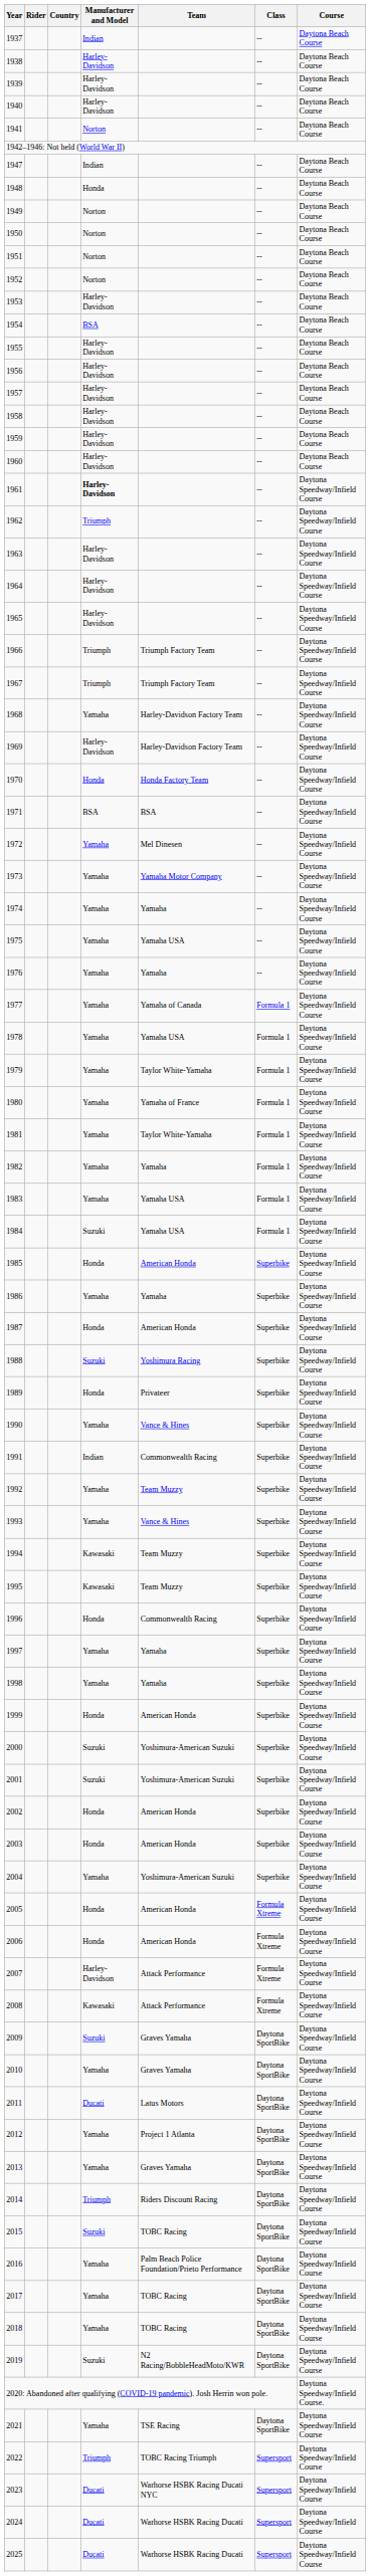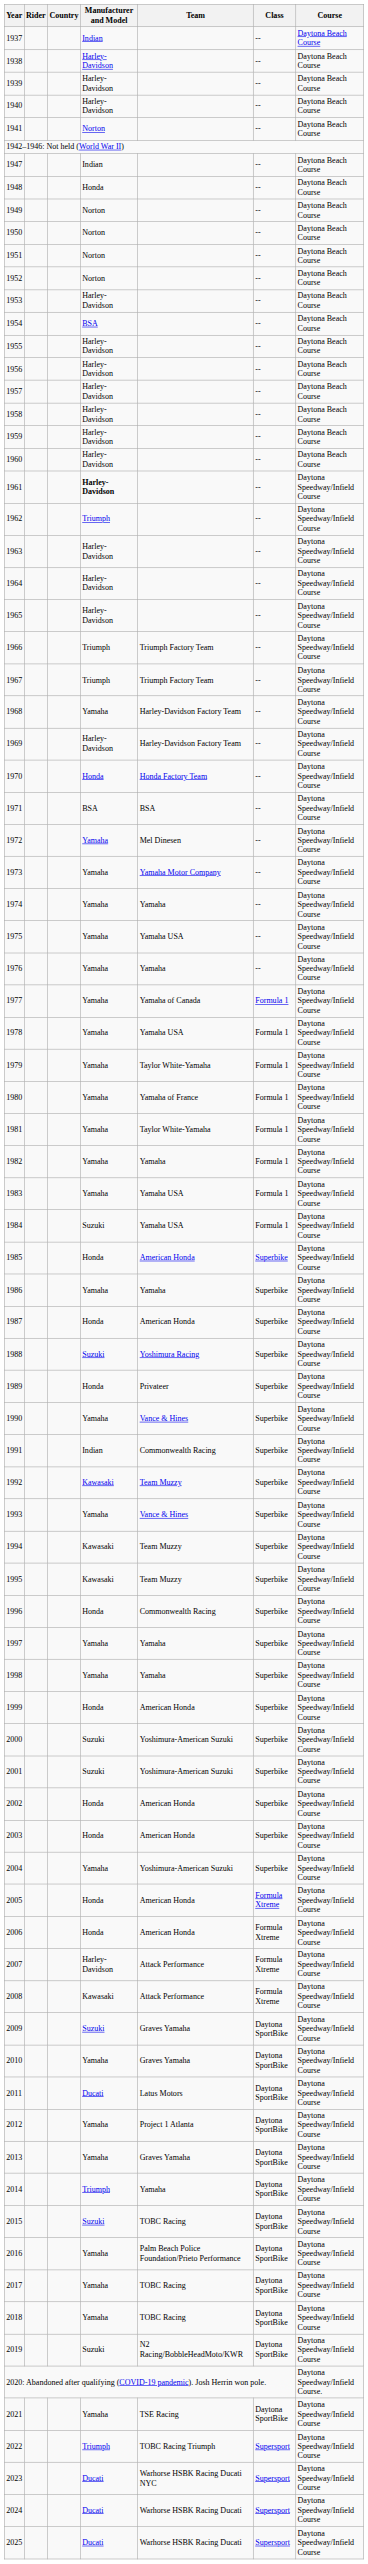 <table class="wikitable sortable" style="font-size: 85%;">
 <tr>
 <th>Year</th>
 <th>Rider</th>
 <th>Country</th>
 <th>Manufacturer and Model</th>
 <th>Team</th>
 <th>Class</th>
 <th>Course</th>
 </tr>
 <tr>
 <td>1937</td>
 <td></td>
 <td></td>
 <td><a href='#'>Indian</a></td>
 <td></td>
 <td>--</td>
 <td> <a href='#'>Daytona Beach Course</a></td>
 </tr>
 <tr>
 <td>1938</td>
 <td></td>
 <td></td>
 <td><a href='#'>Harley-Davidson</a></td>
 <td></td>
 <td>--</td>
 <td> Daytona Beach Course</td>
 </tr>
 <tr>
 <td>1939</td>
 <td></td>
 <td></td>
 <td>Harley-Davidson</td>
 <td></td>
 <td>--</td>
 <td> Daytona Beach Course</td>
 </tr>
 <tr>
 <td>1940</td>
 <td></td>
 <td></td>
 <td>Harley-Davidson</td>
 <td></td>
 <td>--</td>
 <td> Daytona Beach Course</td>
 </tr>
 <tr>
 <td>1941</td>
 <td></td>
 <td></td>
 <td><a href='#'>Norton</a></td>
 <td></td>
 <td>--</td>
 <td> Daytona Beach Course</td>
 </tr>
 <tr>
 <td colspan=7>1942–1946: Not held (<a href='#'>World War II</a>)</td>
 </tr>
 <tr>
 <td>1947</td>
 <td></td>
 <td></td>
 <td>Indian</td>
 <td></td>
 <td>--</td>
 <td> Daytona Beach Course</td>
 </tr>
 <tr>
 <td>1948</td>
 <td></td>
 <td></td>
 <td>Honda</td>
 <td></td>
 <td>--</td>
 <td> Daytona Beach Course</td>
 </tr>
 <tr>
 <td>1949</td>
 <td></td>
 <td></td>
 <td>Norton</td>
 <td></td>
 <td>--</td>
 <td> Daytona Beach Course</td>
 </tr>
 <tr>
 <td>1950</td>
 <td></td>
 <td></td>
 <td>Norton</td>
 <td></td>
 <td>--</td>
 <td> Daytona Beach Course</td>
 </tr>
 <tr>
 <td>1951</td>
 <td></td>
 <td></td>
 <td>Norton</td>
 <td></td>
 <td>--</td>
 <td> Daytona Beach Course</td>
 </tr>
 <tr>
 <td>1952</td>
 <td></td>
 <td></td>
 <td>Norton</td>
 <td></td>
 <td>--</td>
 <td> Daytona Beach Course</td>
 </tr>
 <tr>
 <td>1953</td>
 <td></td>
 <td></td>
 <td>Harley-Davidson</td>
 <td></td>
 <td>--</td>
 <td> Daytona Beach Course</td>
 </tr>
 <tr>
 <td>1954</td>
 <td></td>
 <td></td>
 <td><a href='#'>BSA</a></td>
 <td></td>
 <td>--</td>
 <td> Daytona Beach Course</td>
 </tr>
 <tr>
 <td>1955</td>
 <td></td>
 <td></td>
 <td>Harley-Davidson</td>
 <td></td>
 <td>--</td>
 <td> Daytona Beach Course</td>
 </tr>
 <tr>
 <td>1956</td>
 <td></td>
 <td></td>
 <td>Harley-Davidson</td>
 <td></td>
 <td>--</td>
 <td> Daytona Beach Course</td>
 </tr>
 <tr>
 <td>1957</td>
 <td></td>
 <td></td>
 <td>Harley-Davidson</td>
 <td></td>
 <td>--</td>
 <td> Daytona Beach Course</td>
 </tr>
 <tr>
 <td>1958</td>
 <td></td>
 <td></td>
 <td>Harley-Davidson</td>
 <td></td>
 <td>--</td>
 <td> Daytona Beach Course</td>
 </tr>
 <tr>
 <td>1959</td>
 <td></td>
 <td></td>
 <td>Harley-Davidson</td>
 <td></td>
 <td>--</td>
 <td> Daytona Beach Course</td>
 </tr>
 <tr>
 <td>1960</td>
 <td></td>
 <td></td>
 <td>Harley-Davidson</td>
 <td></td>
 <td>--</td>
 <td> Daytona Beach Course</td>
 </tr>
 <tr>
 <td>1961</td>
 <td></td>
 <td></td>
 <td><strong>Harley-Davidson</strong></td>
 <td></td>
 <td>--</td>
 <td> Daytona Speedway/Infield Course</td>
 </tr>
 <tr>
 <td>1962</td>
 <td></td>
 <td></td>
 <td><a href='#'>Triumph</a></td>
 <td></td>
 <td>--</td>
 <td> Daytona Speedway/Infield Course</td>
 </tr>
 <tr>
 <td>1963</td>
 <td></td>
 <td></td>
 <td>Harley-Davidson</td>
 <td></td>
 <td>--</td>
 <td> Daytona Speedway/Infield Course</td>
 </tr>
 <tr>
 <td>1964</td>
 <td></td>
 <td></td>
 <td>Harley-Davidson</td>
 <td></td>
 <td>--</td>
 <td> Daytona Speedway/Infield Course</td>
 </tr>
 <tr>
 <td>1965</td>
 <td></td>
 <td></td>
 <td>Harley-Davidson</td>
 <td></td>
 <td>--</td>
 <td> Daytona Speedway/Infield Course</td>
 </tr>
 <tr>
 <td>1966</td>
 <td></td>
 <td></td>
 <td>Triumph</td>
 <td>Triumph Factory Team</td>
 <td>--</td>
 <td> Daytona Speedway/Infield Course</td>
 </tr>
 <tr>
 <td>1967</td>
 <td></td>
 <td></td>
 <td>Triumph</td>
 <td>Triumph Factory Team</td>
 <td>--</td>
 <td> Daytona Speedway/Infield Course</td>
 </tr>
 <tr>
 <td>1968</td>
 <td></td>
 <td></td>
 <td>Yamaha</td>
 <td>Harley-Davidson Factory Team</td>
 <td>--</td>
 <td> Daytona Speedway/Infield Course</td>
 </tr>
 <tr>
 <td>1969</td>
 <td></td>
 <td></td>
 <td>Harley-Davidson</td>
 <td>Harley-Davidson Factory Team</td>
 <td>--</td>
 <td> Daytona Speedway/Infield Course</td>
 </tr>
 <tr>
 <td>1970</td>
 <td></td>
 <td></td>
 <td><a href='#'>Honda</a></td>
 <td><a href='#'>Honda Factory Team</a></td>
 <td>--</td>
 <td> Daytona Speedway/Infield Course</td>
 </tr>
 <tr>
 <td>1971</td>
 <td></td>
 <td></td>
 <td>BSA</td>
 <td>BSA</td>
 <td>--</td>
 <td> Daytona Speedway/Infield Course</td>
 </tr>
 <tr>
 <td>1972</td>
 <td></td>
 <td></td>
 <td><a href='#'>Yamaha</a></td>
 <td>Mel Dinesen</td>
 <td>--</td>
 <td> Daytona Speedway/Infield Course</td>
 </tr>
 <tr>
 <td>1973</td>
 <td></td>
 <td></td>
 <td>Yamaha</td>
 <td><a href='#'>Yamaha Motor Company</a></td>
 <td>--</td>
 <td> Daytona Speedway/Infield Course</td>
 </tr>
 <tr>
 <td>1974</td>
 <td></td>
 <td></td>
 <td>Yamaha</td>
 <td>Yamaha</td>
 <td>--</td>
 <td> Daytona Speedway/Infield Course</td>
 </tr>
 <tr>
 <td>1975</td>
 <td></td>
 <td></td>
 <td>Yamaha</td>
 <td>Yamaha USA</td>
 <td>--</td>
 <td> Daytona Speedway/Infield Course</td>
 </tr>
 <tr>
 <td>1976</td>
 <td></td>
 <td></td>
 <td>Yamaha</td>
 <td>Yamaha</td>
 <td>--</td>
 <td> Daytona Speedway/Infield Course</td>
 </tr>
 <tr>
 <td>1977 </td>
 <td></td>
 <td></td>
 <td>Yamaha</td>
 <td>Yamaha of Canada</td>
 <td><a href='#'>Formula 1</a></td>
 <td> Daytona Speedway/Infield Course</td>
 </tr>
 <tr>
 <td>1978</td>
 <td></td>
 <td></td>
 <td>Yamaha</td>
 <td>Yamaha USA</td>
 <td>Formula 1</td>
 <td> Daytona Speedway/Infield Course</td>
 </tr>
 <tr>
 <td>1979</td>
 <td></td>
 <td></td>
 <td>Yamaha</td>
 <td>Taylor White-Yamaha</td>
 <td>Formula 1</td>
 <td> Daytona Speedway/Infield Course</td>
 </tr>
 <tr>
 <td>1980</td>
 <td></td>
 <td></td>
 <td>Yamaha</td>
 <td>Yamaha of France</td>
 <td>Formula 1</td>
 <td> Daytona Speedway/Infield Course</td>
 </tr>
 <tr>
 <td>1981</td>
 <td></td>
 <td></td>
 <td>Yamaha</td>
 <td>Taylor White-Yamaha</td>
 <td>Formula 1</td>
 <td> Daytona Speedway/Infield Course</td>
 </tr>
 <tr>
 <td>1982</td>
 <td></td>
 <td></td>
 <td>Yamaha</td>
 <td>Yamaha</td>
 <td>Formula 1</td>
 <td> Daytona Speedway/Infield Course</td>
 </tr>
 <tr>
 <td>1983</td>
 <td></td>
 <td></td>
 <td>Yamaha</td>
 <td>Yamaha USA</td>
 <td>Formula 1</td>
 <td> Daytona Speedway/Infield Course</td>
 </tr>
 <tr>
 <td>1984</td>
 <td></td>
 <td></td>
 <td>Suzuki</td>
 <td>Yamaha USA</td>
 <td>Formula 1</td>
 <td> Daytona Speedway/Infield Course</td>
 </tr>
 <tr>
 <td>1985</td>
 <td></td>
 <td></td>
 <td>Honda</td>
 <td><a href='#'>American Honda</a></td>
 <td><a href='#'>Superbike</a></td>
 <td> Daytona Speedway/Infield Course</td>
 </tr>
 <tr>
 <td>1986</td>
 <td></td>
 <td></td>
 <td>Yamaha</td>
 <td>Yamaha</td>
 <td>Superbike</td>
 <td> Daytona Speedway/Infield Course</td>
 </tr>
 <tr>
 <td>1987</td>
 <td></td>
 <td></td>
 <td>Honda</td>
 <td>American Honda</td>
 <td>Superbike</td>
 <td> Daytona Speedway/Infield Course</td>
 </tr>
 <tr>
 <td>1988</td>
 <td></td>
 <td></td>
 <td><a href='#'>Suzuki</a></td>
 <td><a href='#'>Yoshimura Racing</a></td>
 <td>Superbike</td>
 <td> Daytona Speedway/Infield Course</td>
 </tr>
 <tr>
 <td>1989</td>
 <td></td>
 <td></td>
 <td>Honda</td>
 <td>Privateer</td>
 <td>Superbike</td>
 <td> Daytona Speedway/Infield Course</td>
 </tr>
 <tr>
 <td>1990</td>
 <td></td>
 <td></td>
 <td>Yamaha</td>
 <td><a href='#'>Vance & Hines</a></td>
 <td>Superbike</td>
 <td> Daytona Speedway/Infield Course</td>
 </tr>
 <tr>
 <td>1991</td>
 <td></td>
 <td></td>
 <td>Indian</td>
 <td>Commonwealth Racing</td>
 <td>Superbike</td>
 <td> Daytona Speedway/Infield Course</td>
 </tr>
 <tr>
 <td>1992</td>
 <td></td>
 <td></td>
-<td>Yamaha</td>
+<td><a href='#'>Kawasaki</a></td>
 <td><a href='#'>Team Muzzy</a></td>
 <td>Superbike</td>
 <td> Daytona Speedway/Infield Course</td>
 </tr>
 <tr>
 <td>1993</td>
 <td></td>
 <td></td>
 <td>Yamaha</td>
 <td><a href='#'>Vance & Hines</a></td>
 <td>Superbike</td>
 <td> Daytona Speedway/Infield Course</td>
 </tr>
 <tr>
 <td>1994</td>
 <td></td>
 <td></td>
 <td>Kawasaki</td>
 <td>Team Muzzy</td>
 <td>Superbike</td>
 <td> Daytona Speedway/Infield Course</td>
 </tr>
 <tr>
 <td>1995</td>
 <td></td>
 <td></td>
 <td>Kawasaki</td>
 <td>Team Muzzy</td>
 <td>Superbike</td>
 <td> Daytona Speedway/Infield Course</td>
 </tr>
 <tr>
 <td>1996</td>
 <td></td>
 <td></td>
 <td>Honda</td>
 <td>Commonwealth Racing</td>
 <td>Superbike</td>
 <td> Daytona Speedway/Infield Course</td>
 </tr>
 <tr>
 <td>1997</td>
 <td></td>
 <td></td>
 <td>Yamaha</td>
 <td>Yamaha</td>
 <td>Superbike</td>
 <td> Daytona Speedway/Infield Course</td>
 </tr>
 <tr>
 <td>1998</td>
 <td></td>
 <td></td>
 <td>Yamaha</td>
 <td>Yamaha</td>
 <td>Superbike</td>
 <td> Daytona Speedway/Infield Course</td>
 </tr>
 <tr>
 <td>1999</td>
 <td></td>
 <td></td>
 <td>Honda</td>
 <td>American Honda</td>
 <td>Superbike</td>
 <td> Daytona Speedway/Infield Course</td>
 </tr>
 <tr>
 <td>2000</td>
 <td></td>
 <td></td>
 <td>Suzuki</td>
 <td>Yoshimura-American Suzuki</td>
 <td>Superbike</td>
 <td> Daytona Speedway/Infield Course</td>
 </tr>
 <tr>
 <td>2001</td>
 <td></td>
 <td></td>
 <td>Suzuki</td>
 <td>Yoshimura-American Suzuki</td>
 <td>Superbike</td>
 <td> Daytona Speedway/Infield Course</td>
 </tr>
 <tr>
 <td>2002</td>
 <td></td>
 <td></td>
 <td>Honda</td>
 <td>American Honda</td>
 <td>Superbike</td>
 <td> Daytona Speedway/Infield Course</td>
 </tr>
 <tr>
 <td>2003</td>
 <td></td>
 <td></td>
 <td>Honda</td>
 <td>American Honda</td>
 <td>Superbike</td>
 <td> Daytona Speedway/Infield Course</td>
 </tr>
 <tr>
 <td>2004</td>
 <td></td>
 <td></td>
 <td>Yamaha</td>
 <td>Yoshimura-American Suzuki</td>
 <td>Superbike</td>
 <td> Daytona Speedway/Infield Course</td>
 </tr>
 <tr>
 <td>2005</td>
 <td></td>
 <td></td>
 <td>Honda</td>
 <td>American Honda</td>
 <td><a href='#'>Formula Xtreme</a></td>
 <td> Daytona Speedway/Infield Course</td>
 </tr>
 <tr>
 <td>2006</td>
 <td></td>
 <td></td>
 <td>Honda</td>
 <td>American Honda</td>
 <td>Formula Xtreme</td>
 <td> Daytona Speedway/Infield Course</td>
 </tr>
 <tr>
 <td>2007</td>
 <td></td>
 <td></td>
 <td>Harley-Davidson</td>
 <td>Attack Performance</td>
 <td>Formula Xtreme</td>
 <td> Daytona Speedway/Infield Course</td>
 </tr>
 <tr>
 <td>2008</td>
 <td></td>
 <td></td>
 <td>Kawasaki</td>
 <td>Attack Performance</td>
 <td>Formula Xtreme</td>
 <td> Daytona Speedway/Infield Course</td>
 </tr>
 <tr>
 <td>2009</td>
 <td></td>
 <td></td>
 <td><a href='#'>Suzuki</a></td>
 <td>Graves Yamaha</td>
 <td>Daytona SportBike</td>
 <td> Daytona Speedway/Infield Course</td>
 </tr>
 <tr>
 <td>2010</td>
 <td></td>
 <td></td>
 <td>Yamaha</td>
 <td>Graves Yamaha</td>
 <td>Daytona SportBike</td>
 <td> Daytona Speedway/Infield Course</td>
 </tr>
 <tr>
 <td>2011</td>
 <td></td>
 <td></td>
 <td><a href='#'>Ducati</a></td>
 <td>Latus Motors</td>
 <td>Daytona SportBike</td>
 <td> Daytona Speedway/Infield Course</td>
 </tr>
 <tr>
 <td>2012</td>
 <td></td>
 <td></td>
 <td>Yamaha</td>
 <td>Project 1 Atlanta</td>
 <td>Daytona SportBike</td>
 <td> Daytona Speedway/Infield Course</td>
 </tr>
 <tr>
 <td>2013</td>
 <td></td>
 <td></td>
 <td>Yamaha</td>
 <td>Graves Yamaha</td>
 <td>Daytona SportBike</td>
 <td> Daytona Speedway/Infield Course</td>
 </tr>
 <tr>
 <td>2014</td>
 <td></td>
 <td></td>
 <td><a href='#'>Triumph</a></td>
-<td>Riders Discount Racing</td>
+<td>Yamaha</td>
 <td>Daytona SportBike</td>
 <td> Daytona Speedway/Infield Course</td>
 </tr>
 <tr>
 <td>2015</td>
 <td></td>
 <td></td>
 <td><a href='#'>Suzuki</a></td>
 <td>TOBC Racing</td>
 <td>Daytona SportBike</td>
 <td> Daytona Speedway/Infield Course</td>
 </tr>
 <tr>
 <td>2016</td>
 <td></td>
 <td></td>
 <td>Yamaha</td>
 <td>Palm Beach Police Foundation/Prieto Performance</td>
 <td>Daytona SportBike</td>
 <td> Daytona Speedway/Infield Course</td>
 </tr>
 <tr>
 <td>2017</td>
 <td></td>
 <td></td>
 <td>Yamaha</td>
 <td>TOBC Racing</td>
 <td>Daytona SportBike</td>
 <td> Daytona Speedway/Infield Course</td>
 </tr>
 <tr>
 <td>2018</td>
 <td></td>
 <td></td>
 <td>Yamaha</td>
 <td>TOBC Racing</td>
 <td>Daytona SportBike</td>
 <td> Daytona Speedway/Infield Course</td>
 </tr>
 <tr>
 <td>2019</td>
 <td></td>
 <td></td>
 <td>Suzuki</td>
 <td>N2 Racing/BobbleHeadMoto/KWR</td>
 <td>Daytona SportBike</td>
 <td> Daytona Speedway/Infield Course</td>
 </tr>
 <tr>
 <td colspan=6>2020: Abandoned after qualifying (<a href='#'>COVID-19 pandemic</a>).  Josh Herrin won pole.</td>
 <td> Daytona Speedway/Infield Course.</td>
 </tr>
 <tr>
 <td>2021</td>
 <td></td>
 <td></td>
 <td>Yamaha</td>
 <td>TSE Racing</td>
 <td>Daytona SportBike</td>
 <td> Daytona Speedway/Infield Course</td>
 </tr>
 <tr>
 <td>2022</td>
 <td></td>
 <td></td>
 <td><a href='#'>Triumph</a></td>
 <td>TOBC Racing Triumph</td>
 <td><a href='#'>Supersport</a></td>
 <td> Daytona Speedway/Infield Course</td>
 </tr>
 <tr>
 <td>2023 </td>
 <td></td>
 <td></td>
 <td><a href='#'>Ducati</a></td>
 <td>Warhorse HSBK Racing Ducati NYC</td>
 <td><a href='#'>Supersport</a></td>
 <td> Daytona Speedway/Infield Course</td>
 </tr>
 <tr>
 <td>2024</td>
 <td></td>
 <td></td>
 <td><a href='#'>Ducati</a></td>
 <td>Warhorse HSBK Racing Ducati</td>
 <td><a href='#'>Supersport</a></td>
 <td> Daytona Speedway/Infield Course</td>
 </tr>
 <tr>
 <td>2025</td>
 <td></td>
 <td></td>
 <td><a href='#'>Ducati</a></td>
 <td>Warhorse HSBK Racing Ducati</td>
 <td><a href='#'>Supersport</a></td>
 <td> Daytona Speedway/Infield Course</td>
 </tr>
 </table>
